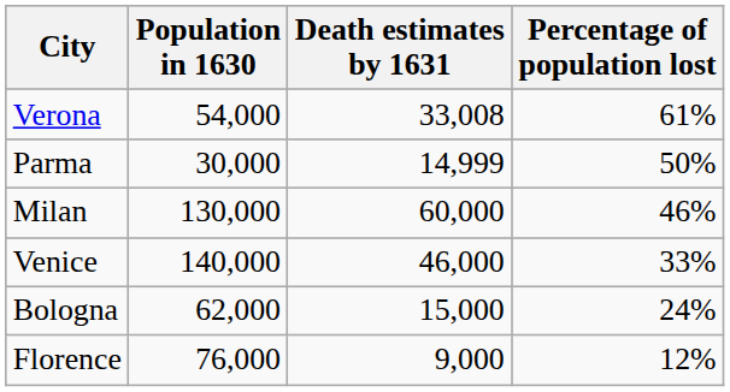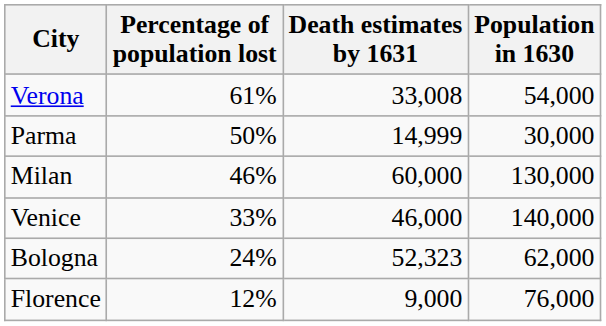 <table class="wikitable">
 <tr>
 <th>City</th>
+<th>Percentage of<br>population lost</th>
+<th>Death estimates<br>by 1631</th>
 <th>Population<br>in 1630</th>
-<th>Death estimates<br>by 1631</th>
-<th>Percentage of<br>population lost</th>
 </tr>
 <tr>
 <td><a href='#'>Verona</a></td>
+<td align=right>61%</td>
+<td align=right>33,008</td>
 <td align=right>54,000</td>
-<td align=right>33,008</td>
-<td align=right>61%</td>
 </tr>
 <tr>
 <td>Parma</td>
+<td align=right>50%</td>
+<td align=right>14,999</td>
 <td align=right>30,000</td>
-<td align=right>14,999</td>
-<td align=right>50%</td>
 </tr>
 <tr>
 <td>Milan</td>
+<td align=right>46%</td>
+<td align=right>60,000</td>
 <td align=right>130,000</td>
-<td align=right>60,000</td>
-<td align=right>46%</td>
 </tr>
 <tr>
 <td>Venice</td>
+<td align=right>33%</td>
+<td align=right>46,000</td>
 <td align=right>140,000</td>
-<td align=right>46,000</td>
-<td align=right>33%</td>
 </tr>
 <tr>
 <td>Bologna</td>
+<td align=right>24%</td>
+<td align=right>52,323</td>
 <td align=right>62,000</td>
-<td align=right>15,000</td>
-<td align=right>24%</td>
 </tr>
 <tr>
 <td>Florence</td>
+<td align=right>12%</td>
+<td align=right>9,000</td>
 <td align=right>76,000</td>
-<td align=right>9,000</td>
-<td align=right>12%</td>
 </tr>
 </table>
